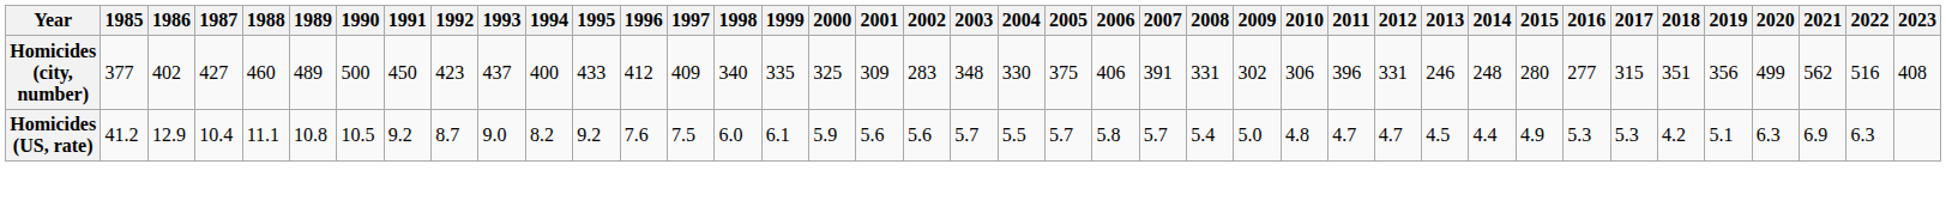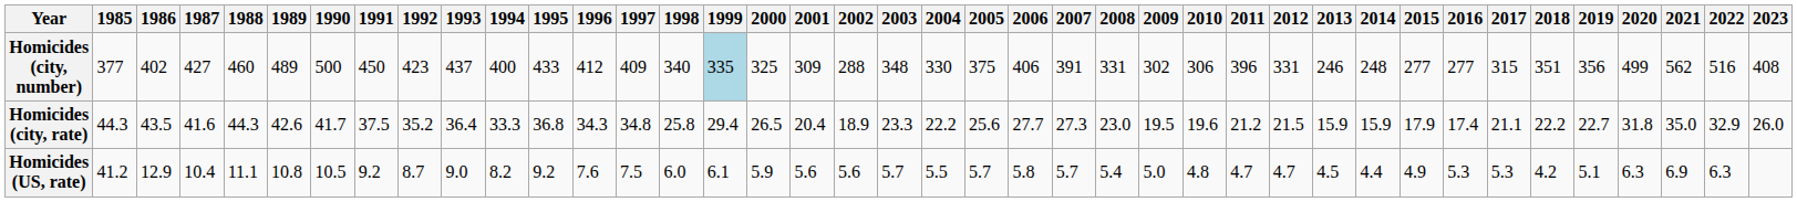 <table class="wikitable">
 <tr>
 <th>Year</th>
 <th>1985</th>
 <th>1986</th>
 <th>1987</th>
 <th>1988</th>
 <th>1989</th>
 <th>1990</th>
 <th>1991</th>
 <th>1992</th>
 <th>1993</th>
 <th>1994</th>
 <th>1995</th>
 <th>1996</th>
 <th>1997</th>
 <th>1998</th>
 <th>1999</th>
 <th>2000</th>
 <th>2001</th>
 <th>2002</th>
 <th>2003</th>
 <th>2004</th>
 <th>2005</th>
 <th>2006</th>
 <th>2007</th>
 <th>2008</th>
 <th>2009</th>
 <th>2010</th>
 <th>2011</th>
 <th>2012</th>
 <th>2013</th>
 <th>2014</th>
 <th>2015</th>
 <th>2016</th>
 <th>2017</th>
 <th>2018</th>
 <th>2019</th>
 <th>2020</th>
 <th>2021</th>
 <th>2022</th>
 <th>2023</th>
 </tr>
 <tr>
 <th>Homicides (city, number)</th>
 <td>377</td>
 <td>402</td>
 <td>427</td>
 <td>460</td>
 <td>489</td>
 <td>500</td>
 <td>450</td>
 <td>423</td>
 <td>437</td>
 <td>400</td>
 <td>433</td>
 <td>412</td>
 <td>409</td>
 <td>340</td>
-<td>335</td>
+<td style="background: lightblue;">335</td>
 <td>325</td>
 <td>309</td>
-<td>283</td>
+<td>288</td>
 <td>348</td>
 <td>330</td>
 <td>375</td>
 <td>406</td>
 <td>391</td>
 <td>331</td>
 <td>302</td>
 <td>306</td>
 <td>396</td>
 <td>331</td>
 <td>246</td>
 <td>248</td>
-<td>280</td>
+<td>277</td>
 <td>277</td>
 <td>315</td>
 <td>351</td>
 <td>356</td>
 <td>499</td>
 <td>562</td>
 <td>516</td>
 <td>408</td>
+</tr>
+<tr>
+<th>Homicides (city, rate)</th>
+<td>44.3</td>
+<td>43.5</td>
+<td>41.6</td>
+<td>44.3</td>
+<td>42.6</td>
+<td>41.7</td>
+<td>37.5</td>
+<td>35.2</td>
+<td>36.4</td>
+<td>33.3</td>
+<td>36.8</td>
+<td>34.3</td>
+<td>34.8</td>
+<td>25.8</td>
+<td>29.4</td>
+<td>26.5</td>
+<td>20.4</td>
+<td>18.9</td>
+<td>23.3</td>
+<td>22.2</td>
+<td>25.6</td>
+<td>27.7</td>
+<td>27.3</td>
+<td>23.0</td>
+<td>19.5</td>
+<td>19.6</td>
+<td>21.2</td>
+<td>21.5</td>
+<td>15.9</td>
+<td>15.9</td>
+<td>17.9</td>
+<td>17.4</td>
+<td>21.1</td>
+<td>22.2</td>
+<td>22.7</td>
+<td>31.8</td>
+<td>35.0</td>
+<td>32.9</td>
+<td>26.0</td>
 </tr>
 <tr>
 <th>Homicides (US, rate)</th>
 <td>41.2</td>
 <td>12.9</td>
 <td>10.4</td>
 <td>11.1</td>
 <td>10.8</td>
 <td>10.5</td>
 <td>9.2</td>
 <td>8.7</td>
 <td>9.0</td>
 <td>8.2</td>
 <td>9.2</td>
 <td>7.6</td>
 <td>7.5</td>
 <td>6.0</td>
 <td>6.1</td>
 <td>5.9</td>
 <td>5.6</td>
 <td>5.6</td>
 <td>5.7</td>
 <td>5.5</td>
 <td>5.7</td>
 <td>5.8</td>
 <td>5.7</td>
 <td>5.4</td>
 <td>5.0</td>
 <td>4.8</td>
 <td>4.7</td>
 <td>4.7</td>
 <td>4.5</td>
 <td>4.4</td>
 <td>4.9</td>
 <td>5.3</td>
 <td>5.3</td>
 <td>4.2</td>
 <td>5.1</td>
 <td>6.3</td>
 <td>6.9</td>
 <td>6.3</td>
 <td></td>
 </tr>
 </table>
